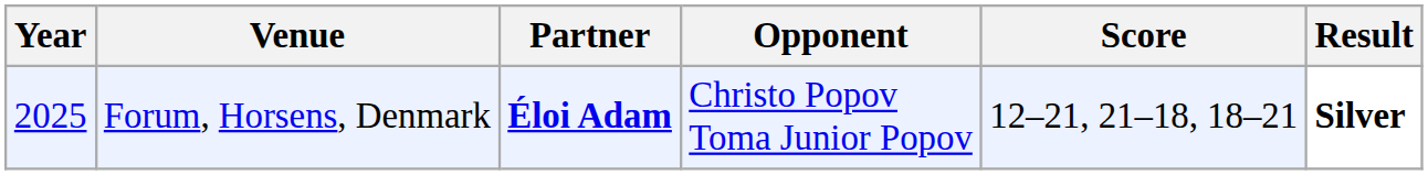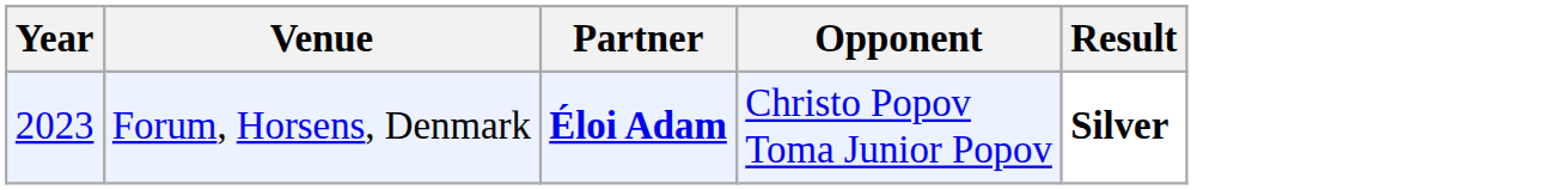 <table class="sortable wikitable" style="font-size: 90%">
 <tr>
 <th>Year</th>
 <th>Venue</th>
 <th>Partner</th>
 <th>Opponent</th>
-<th>Score</th>
 <th>Result</th>
 </tr>
 <tr style="background:#ECF2FF">
-<td align="center"><a href='#'>2025</a></td>
+<td align="center"><a href='#'>2023</a></td>
 <td align="left"><a href='#'>Forum</a>, <a href='#'>Horsens</a>, Denmark</td>
 <td align="left"><strong> <a href='#'>Éloi Adam</a></strong></td>
 <td align="left"> <a href='#'>Christo Popov</a><br> <a href='#'>Toma Junior Popov</a></td>
-<td align="left">12–21, 21–18, 18–21</td>
 <td style="text-align:left; background:white"> <strong>Silver</strong></td>
 </tr>
 </table>
